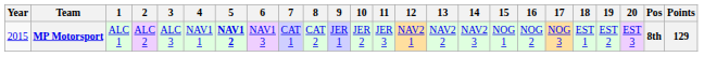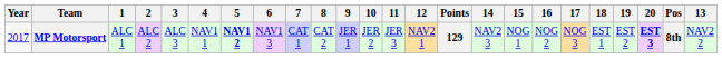 <table class="wikitable" style="text-align:center; font-size:85%">
 <tr>
 <th>Year</th>
 <th>Team</th>
 <th>1</th>
 <th>2</th>
 <th>3</th>
 <th>4</th>
 <th>5</th>
 <th>6</th>
 <th>7</th>
 <th>8</th>
 <th>9</th>
 <th>10</th>
 <th>11</th>
 <th>12</th>
-<th>13</th>
+<th>Points</th>
 <th>14</th>
 <th>15</th>
 <th>16</th>
 <th>17</th>
 <th>18</th>
 <th>19</th>
 <th>20</th>
 <th>Pos</th>
-<th>Points</th>
+<th>13</th>
 </tr>
 <tr>
-<td><a href='#'>2015</a></td>
+<td><a href='#'>2017</a></td>
 <th nowrap><a href='#'>MP Motorsport</a></th>
 <td style="background:#DFFFDF;"><a href='#'>ALC<br>1</a><br></td>
 <td style="background:#EFCFFF;"><a href='#'>ALC<br>2</a><br></td>
 <td style="background:#DFFFDF;"><a href='#'>ALC<br>3</a><br></td>
 <td style="background:#DFFFDF;"><a href='#'>NAV1<br>1</a><br></td>
 <td style="background:#DFFFDF;"><strong><a href='#'>NAV1<br>2</a><br></strong></td>
 <td style="background:#EFCFFF;"><a href='#'>NAV1<br>3</a><br></td>
 <td style="background:#CFCFFF;"><a href='#'>CAT<br>1</a><br></td>
 <td style="background:#DFFFDF;"><a href='#'>CAT<br>2</a><br></td>
 <td style="background:#CFCFFF;"><a href='#'>JER<br>1</a><br></td>
 <td style="background:#DFFFDF;"><a href='#'>JER<br>2</a><br></td>
 <td style="background:#DFFFDF;"><a href='#'>JER<br>3</a><br></td>
 <td style="background:#FFDF9F;"><a href='#'>NAV2<br>1</a><br></td>
-<td style="background:#DFFFDF;"><a href='#'>NAV2<br>2</a><br></td>
+<th>129</th>
 <td style="background:#DFFFDF;"><a href='#'>NAV2<br>3</a><br></td>
 <td style="background:#DFFFDF;"><a href='#'>NOG<br>1</a><br></td>
 <td style="background:#DFFFDF;"><a href='#'>NOG<br>2</a><br></td>
 <td style="background:#FFDF9F;"><a href='#'>NOG<br>3</a><br></td>
 <td style="background:#DFFFDF;"><a href='#'>EST<br>1</a><br></td>
 <td style="background:#DFFFDF;"><a href='#'>EST<br>2</a><br></td>
-<td style="background:#EFCFFF;"><a href='#'>EST<br>3</a><br></td>
+<td style="background:#EFCFFF;"><strong><a href='#'>EST<br>3</a><br></strong></td>
 <th>8th</th>
-<th>129</th>
+<td style="background:#DFFFDF;"><a href='#'>NAV2<br>2</a><br></td>
 </tr>
 </table>
